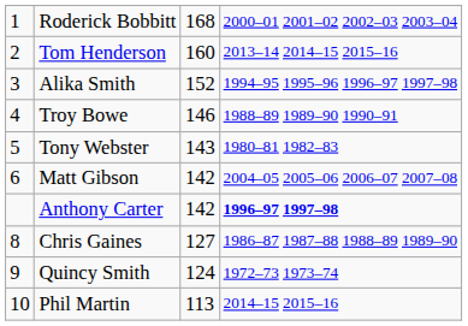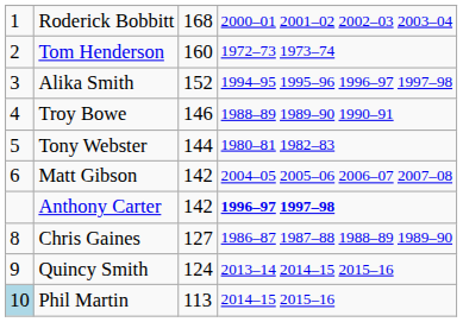 <table class="wikitable">
 <tr>
 </tr>
 <tr>
 <td>1</td>
 <td>Roderick Bobbitt</td>
 <td>168</td>
 <td style="font-size:80%;"><a href='#'>2000–01</a> <a href='#'>2001–02</a> <a href='#'>2002–03</a> <a href='#'>2003–04</a></td>
 </tr>
 <tr>
 <td>2</td>
 <td><a href='#'>Tom Henderson</a></td>
 <td>160</td>
-<td style="font-size:80%;"><a href='#'>2013–14</a> <a href='#'>2014–15</a> <a href='#'>2015–16</a></td>
+<td style="font-size:80%;"><a href='#'>1972–73</a> <a href='#'>1973–74</a></td>
 </tr>
 <tr>
 <td>3</td>
 <td>Alika Smith</td>
 <td>152</td>
 <td style="font-size:80%;"><a href='#'>1994–95</a> <a href='#'>1995–96</a> <a href='#'>1996–97</a> <a href='#'>1997–98</a></td>
 </tr>
 <tr>
 <td>4</td>
 <td>Troy Bowe</td>
 <td>146</td>
 <td style="font-size:80%;"><a href='#'>1988–89</a> <a href='#'>1989–90</a> <a href='#'>1990–91</a></td>
 </tr>
 <tr>
 <td>5</td>
 <td>Tony Webster</td>
-<td>143</td>
+<td>144</td>
 <td style="font-size:80%;"><a href='#'>1980–81</a> <a href='#'>1982–83</a></td>
 </tr>
 <tr>
 <td>6</td>
 <td>Matt Gibson</td>
 <td>142</td>
 <td style="font-size:80%;"><a href='#'>2004–05</a> <a href='#'>2005–06</a> <a href='#'>2006–07</a> <a href='#'>2007–08</a></td>
 </tr>
 <tr>
 <td></td>
 <td><a href='#'>Anthony Carter</a></td>
 <td>142</td>
 <td style="font-size:80%;"><strong><a href='#'>1996–97</a> <a href='#'>1997–98</a></strong></td>
 </tr>
 <tr>
 <td>8</td>
 <td>Chris Gaines</td>
 <td>127</td>
 <td style="font-size:80%;"><a href='#'>1986–87</a> <a href='#'>1987–88</a> <a href='#'>1988–89</a> <a href='#'>1989–90</a></td>
 </tr>
 <tr>
 <td>9</td>
 <td>Quincy Smith</td>
 <td>124</td>
-<td style="font-size:80%;"><a href='#'>1972–73</a> <a href='#'>1973–74</a></td>
+<td style="font-size:80%;"><a href='#'>2013–14</a> <a href='#'>2014–15</a> <a href='#'>2015–16</a></td>
 </tr>
 <tr>
-<td>10</td>
+<td style="background: lightblue;">10</td>
 <td>Phil Martin</td>
 <td>113</td>
 <td style="font-size:80%;"><a href='#'>2014–15</a> <a href='#'>2015–16</a></td>
 </tr>
 </table>
